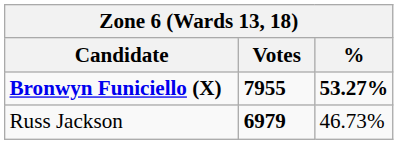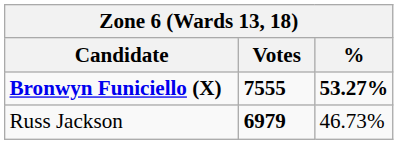 <table class="wikitable">
 <tr>
 <th colspan="3">Zone 6 (Wards 13, 18)</th>
 </tr>
 <tr>
 <th style="width: 170px">Candidate</th>
 <th style="width: 50px">Votes</th>
 <th style="width: 40px">%</th>
 </tr>
 <tr>
 <td><strong><a href='#'>Bronwyn Funiciello</a> (X)</strong></td>
-<td><strong>7955</strong></td>
+<td><strong>7555</strong></td>
 <td><strong>53.27%</strong></td>
 </tr>
 <tr>
 <td>Russ Jackson</td>
 <td><strong>6979</strong></td>
 <td>46.73%</td>
 </tr>
 </table>
